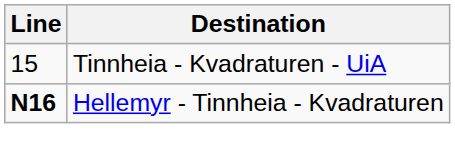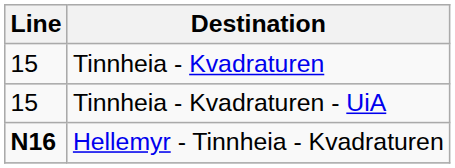 <table class="wikitable sortable">
 <tr>
 <th>Line</th>
 <th>Destination </th>
+</tr>
+<tr>
+<td>15</td>
+<td>Tinnheia - <a href='#'>Kvadraturen</a></td>
 </tr>
 <tr>
 <td>15</td>
 <td>Tinnheia - Kvadraturen - <a href='#'>UiA</a></td>
 </tr>
 <tr>
 <td><strong>N16</strong></td>
 <td><a href='#'>Hellemyr</a> - Tinnheia - Kvadraturen</td>
 </tr>
 </table>
